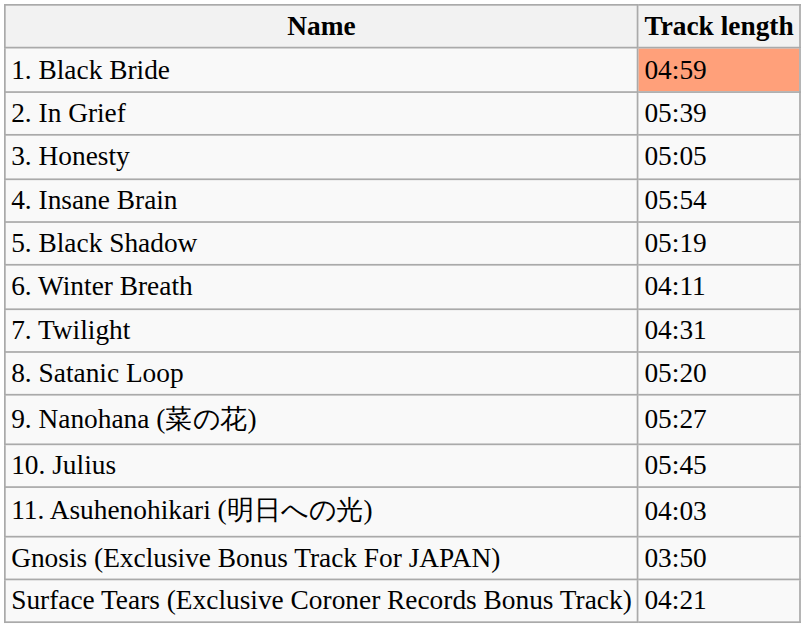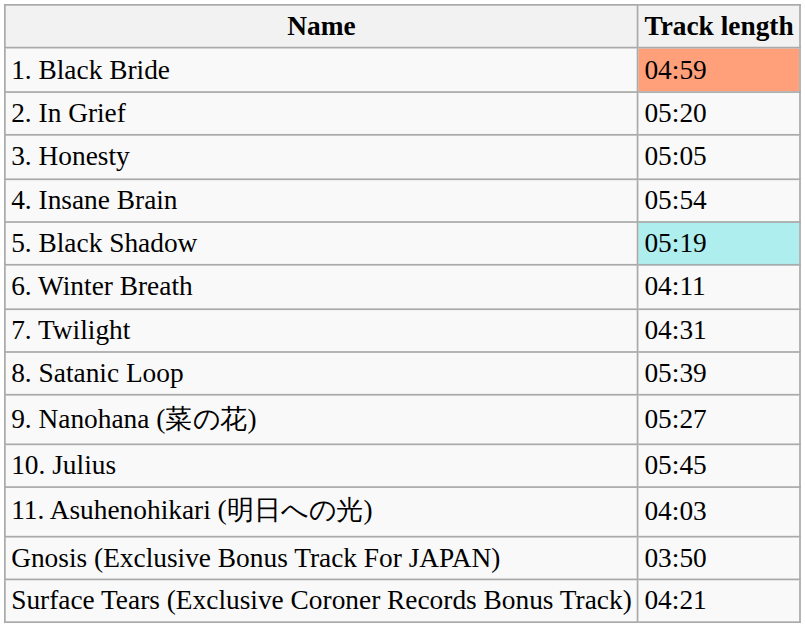 <table class="wikitable">
 <tr>
 <th>Name</th>
 <th>Track length</th>
 </tr>
 <tr>
 <td>1. Black Bride</td>
 <td style="background: lightsalmon;">04:59</td>
 </tr>
 <tr>
 <td>2. In Grief</td>
-<td>05:39</td>
+<td>05:20</td>
 </tr>
 <tr>
 <td>3. Honesty</td>
 <td>05:05</td>
 </tr>
 <tr>
 <td>4. Insane Brain</td>
 <td>05:54</td>
 </tr>
 <tr>
 <td>5. Black Shadow</td>
-<td>05:19</td>
+<td style="background: paleturquoise;">05:19</td>
 </tr>
 <tr>
 <td>6. Winter Breath</td>
 <td>04:11</td>
 </tr>
 <tr>
 <td>7. Twilight</td>
 <td>04:31</td>
 </tr>
 <tr>
 <td>8. Satanic Loop</td>
-<td>05:20</td>
+<td>05:39</td>
 </tr>
 <tr>
 <td>9. Nanohana (菜の花)</td>
 <td>05:27</td>
 </tr>
 <tr>
 <td>10. Julius</td>
 <td>05:45</td>
 </tr>
 <tr>
 <td>11. Asuhenohikari (明日への光)</td>
 <td>04:03</td>
 </tr>
 <tr>
 <td>Gnosis (Exclusive Bonus Track For JAPAN)</td>
 <td>03:50</td>
 </tr>
 <tr>
 <td>Surface Tears (Exclusive Coroner Records Bonus Track)</td>
 <td>04:21</td>
 </tr>
 </table>
